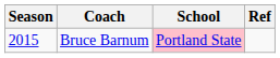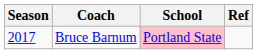 <table class="wikitable">
 <tr>
 <th bgcolor="#e5e5e5">Season</th>
 <th bgcolor="#e5e5e5">Coach</th>
 <th bgcolor="#e5e5e5">School</th>
 <th bgcolor="#e5e5e5">Ref</th>
 </tr>
 <tr>
-<td><a href='#'>2015</a></td>
+<td><a href='#'>2017</a></td>
 <td><a href='#'>Bruce Barnum</a></td>
 <td style="background: pink;"><a href='#'>Portland State</a></td>
 <td></td>
 </tr>
 </table>
